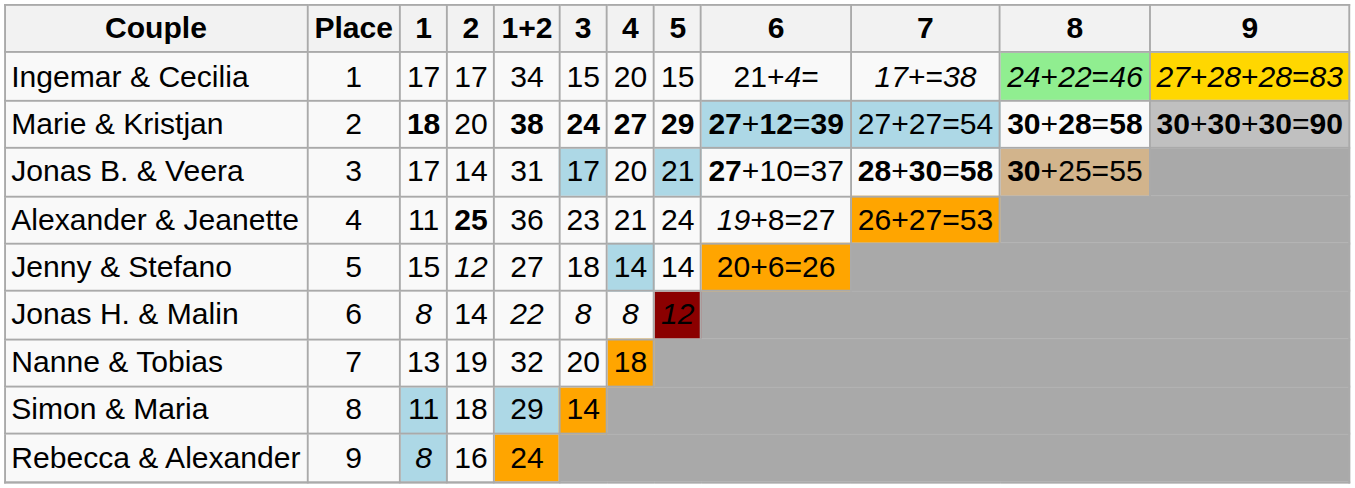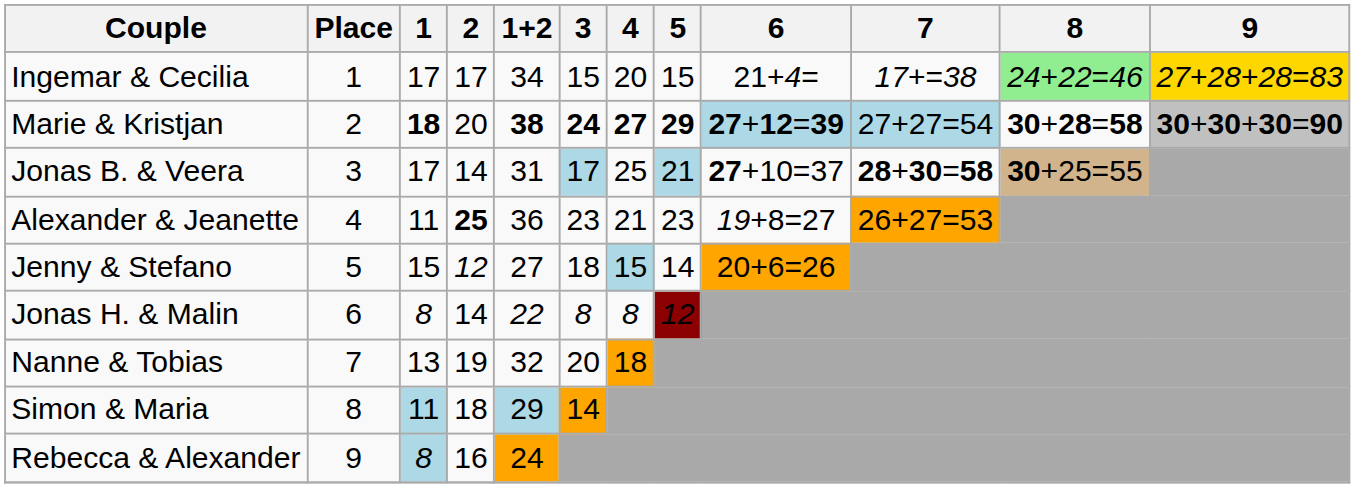 <table class="wikitable sortable" style="margin:auto;text-align:center;">
 <tr>
 <th>Couple</th>
 <th>Place</th>
 <th>1</th>
 <th>2</th>
 <th>1+2</th>
 <th>3</th>
 <th>4</th>
 <th>5</th>
 <th>6</th>
 <th>7</th>
 <th>8</th>
 <th>9</th>
 </tr>
 <tr>
 <td style="text-align:left;">Ingemar & Cecilia</td>
 <td>1</td>
 <td>17</td>
 <td>17</td>
 <td>34</td>
 <td>15</td>
 <td>20</td>
 <td>15</td>
 <td>21+<span><em>4</em></span>=</td>
 <td><span><em>17</em></span>+=<span><em>38</em></span></td>
 <td bgcolor="lightgreen"><span><em>24</em></span>+<span><em>22</em></span>=<span><em>46</em></span></td>
 <td bgcolor="gold"><span><em>27</em></span>+<span><em>28</em></span>+<span><em>28</em></span>=<span><em>83</em></span></td>
 </tr>
 <tr>
 <td style="text-align:left;">Marie & Kristjan</td>
 <td>2</td>
 <td><span><strong>18</strong></span></td>
 <td>20</td>
 <td><span><strong>38</strong></span></td>
 <td><span><strong>24</strong></span></td>
 <td><span><strong>27</strong></span></td>
 <td><span><strong>29</strong></span></td>
 <td bgcolor="lightblue"><span><strong>27</strong></span>+<span><strong>12</strong></span>=<span><strong>39</strong></span></td>
 <td bgcolor="lightblue">27+27=54</td>
 <td><span><strong>30</strong></span>+<span><strong>28</strong></span>=<span><strong>58</strong></span></td>
 <td bgcolor="silver"><span><strong>30</strong></span>+<span><strong>30</strong></span>+<span><strong>30</strong></span>=<span><strong>90</strong></span></td>
 </tr>
 <tr>
 <td style="text-align:left;">Jonas B. & Veera</td>
 <td>3</td>
 <td>17</td>
 <td>14</td>
 <td>31</td>
 <td bgcolor="lightblue">17</td>
-<td>20</td>
+<td>25</td>
 <td bgcolor="lightblue">21</td>
 <td><span><strong>27</strong></span>+10=37</td>
 <td><span><strong>28</strong></span>+<span><strong>30</strong></span>=<span><strong>58</strong></span></td>
 <td bgcolor="tan"><span><strong>30</strong></span>+25=55</td>
 <td bgcolor="darkgray" colspan="20"></td>
 </tr>
 <tr>
 <td style="text-align:left;">Alexander & Jeanette</td>
 <td>4</td>
 <td>11</td>
 <td><span><strong>25</strong></span></td>
 <td>36</td>
 <td>23</td>
 <td>21</td>
-<td>24</td>
+<td>23</td>
 <td><span><em>19</em></span>+8=27</td>
 <td bgcolor="orange">26+27=53</td>
 <td bgcolor="darkgray" colspan="20"></td>
 </tr>
 <tr>
 <td style="text-align:left;">Jenny & Stefano</td>
 <td>5</td>
 <td>15</td>
 <td><span><em>12</em></span></td>
 <td>27</td>
 <td>18</td>
-<td bgcolor="lightblue">14</td>
+<td bgcolor="lightblue">15</td>
 <td>14</td>
 <td bgcolor="orange">20+6=26</td>
 <td bgcolor="darkgray" colspan="20"></td>
 </tr>
 <tr>
 <td style="text-align:left;">Jonas H. & Malin</td>
 <td>6</td>
 <td><span><em>8</em></span></td>
 <td>14</td>
 <td><span><em>22</em></span></td>
 <td><span><em>8</em></span></td>
 <td><span><em>8</em></span></td>
 <td bgcolor="darkred"><span><em>12</em></span></td>
 <td bgcolor="darkgray" colspan="20"></td>
 </tr>
 <tr>
 <td style="text-align:left;">Nanne & Tobias</td>
 <td>7</td>
 <td>13</td>
 <td>19</td>
 <td>32</td>
 <td>20</td>
 <td bgcolor="orange">18</td>
 <td bgcolor="darkgray" colspan="20"></td>
 </tr>
 <tr>
 <td style="text-align:left;">Simon & Maria</td>
 <td>8</td>
 <td bgcolor="lightblue">11</td>
 <td>18</td>
 <td bgcolor="lightblue">29</td>
 <td bgcolor="orange">14</td>
 <td bgcolor="darkgray" colspan="20"></td>
 </tr>
 <tr>
 <td style="text-align:left;">Rebecca & Alexander</td>
 <td>9</td>
 <td bgcolor="lightblue"><span><em>8</em></span></td>
 <td>16</td>
 <td bgcolor="orange">24</td>
 <td bgcolor="darkgray" colspan="20"></td>
 </tr>
 <tr>
 </tr>
 </table>
